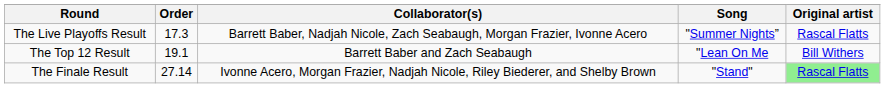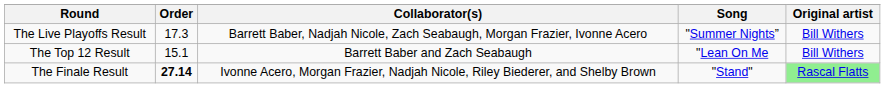 <table class="wikitable" style="width:90%;text-align:center;">
 <tr>
 </tr>
 <tr>
 <th>Round</th>
 <th>Order</th>
 <th>Collaborator(s)</th>
 <th>Song</th>
 <th>Original artist</th>
 </tr>
 <tr>
 <td>The Live Playoffs Result</td>
 <td>17.3</td>
 <td>Barrett Baber, Nadjah Nicole, Zach Seabaugh, Morgan Frazier, Ivonne Acero</td>
 <td>"<a href='#'>Summer Nights</a>”</td>
-<td><a href='#'>Rascal Flatts</a></td>
+<td><a href='#'>Bill Withers</a></td>
 </tr>
 <tr>
 <td>The Top 12 Result</td>
-<td>19.1</td>
+<td>15.1</td>
 <td>Barrett Baber and Zach Seabaugh</td>
 <td>"<a href='#'>Lean On Me</a></td>
 <td><a href='#'>Bill Withers</a></td>
 </tr>
 <tr>
 <td>The Finale Result</td>
-<td>27.14</td>
+<td><strong>27.14</strong></td>
 <td>Ivonne Acero, Morgan Frazier, Nadjah Nicole, Riley Biederer, and Shelby Brown</td>
 <td>"<a href='#'>Stand</a>"</td>
 <td style="background: lightgreen;"><a href='#'>Rascal Flatts</a></td>
 </tr>
 </table>
